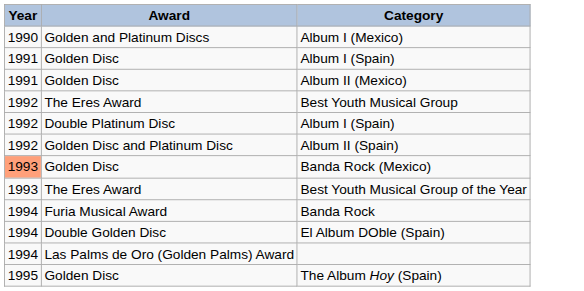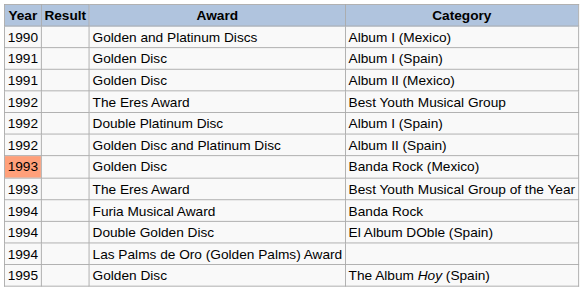 <table class="wikitable" style="font-size: 95%;">
 <tr>
 <th style="background: #B0C4DE;">Year</th>
+<th style="background: #B0C4DE;">Result</th>
 <th style="background: #B0C4DE;">Award</th>
 <th style="background: #B0C4DE;">Category</th>
 </tr>
 <tr>
 <td>1990</td>
+<td></td>
 <td>Golden and Platinum Discs</td>
 <td>Album I (Mexico)</td>
 </tr>
 <tr>
 <td>1991</td>
+<td></td>
 <td>Golden Disc</td>
 <td>Album I (Spain)</td>
 </tr>
 <tr>
 <td>1991</td>
+<td></td>
 <td>Golden Disc</td>
 <td>Album II (Mexico)</td>
 </tr>
 <tr>
 <td>1992</td>
+<td></td>
 <td>The Eres Award</td>
 <td>Best Youth Musical Group</td>
 </tr>
 <tr>
 <td>1992</td>
+<td></td>
 <td>Double Platinum Disc</td>
 <td>Album I (Spain)</td>
 </tr>
 <tr>
 <td>1992</td>
+<td></td>
 <td>Golden Disc and Platinum Disc</td>
 <td>Album II (Spain)</td>
 </tr>
 <tr>
 <td style="background: lightsalmon;">1993</td>
+<td></td>
 <td>Golden Disc</td>
 <td>Banda Rock (Mexico)</td>
 </tr>
 <tr>
 <td>1993</td>
+<td></td>
 <td>The Eres Award</td>
 <td>Best Youth Musical Group of the Year</td>
 </tr>
 <tr>
 <td>1994</td>
+<td></td>
 <td>Furia Musical Award</td>
 <td>Banda Rock</td>
 </tr>
 <tr>
 <td>1994</td>
+<td></td>
 <td>Double Golden Disc</td>
 <td>El Album DOble (Spain)</td>
 </tr>
 <tr>
 <td>1994</td>
+<td></td>
 <td>Las Palms de Oro (Golden Palms) Award</td>
 <td></td>
 </tr>
 <tr>
 <td>1995</td>
+<td></td>
 <td>Golden Disc</td>
 <td>The Album <em>Hoy</em> (Spain)</td>
 </tr>
 </table>
